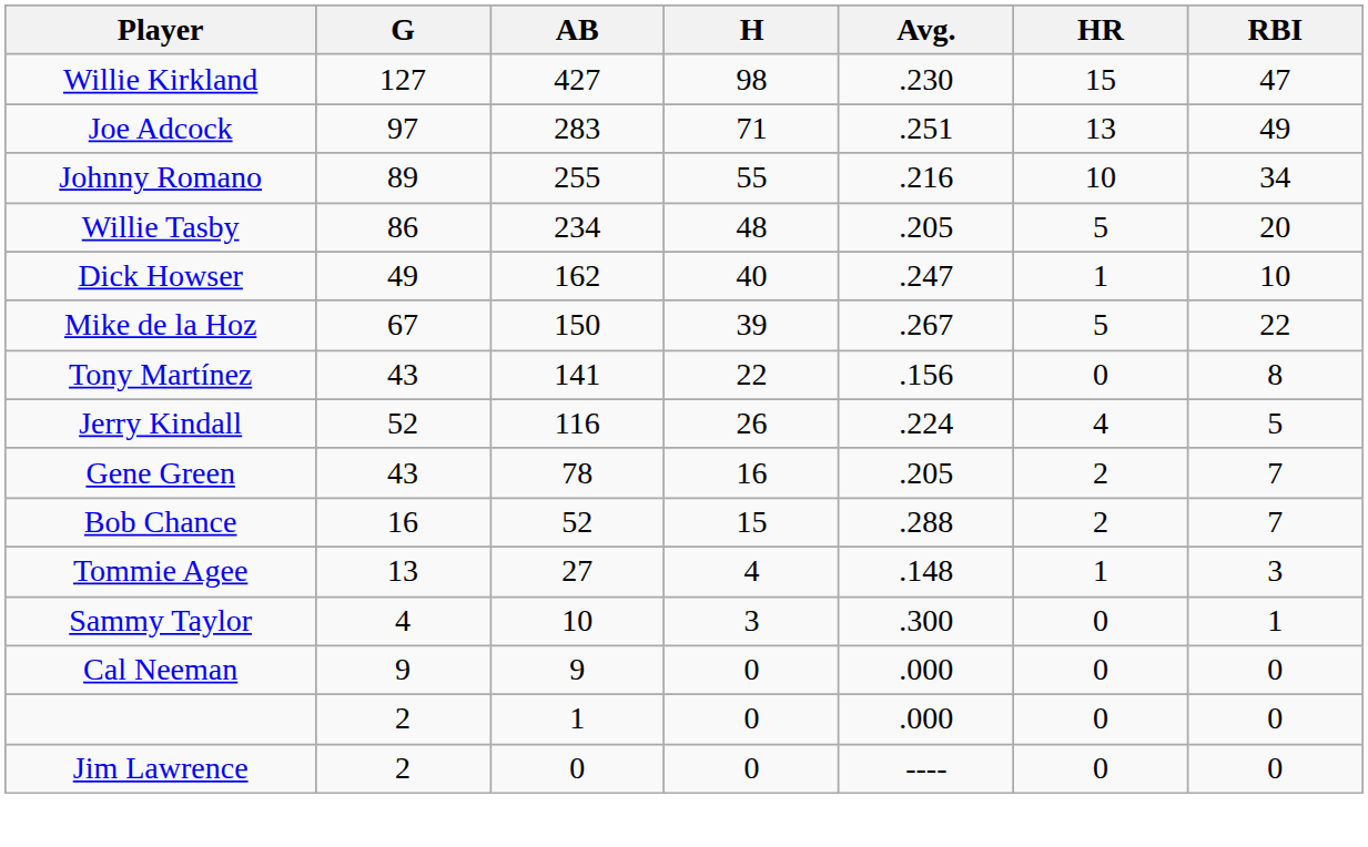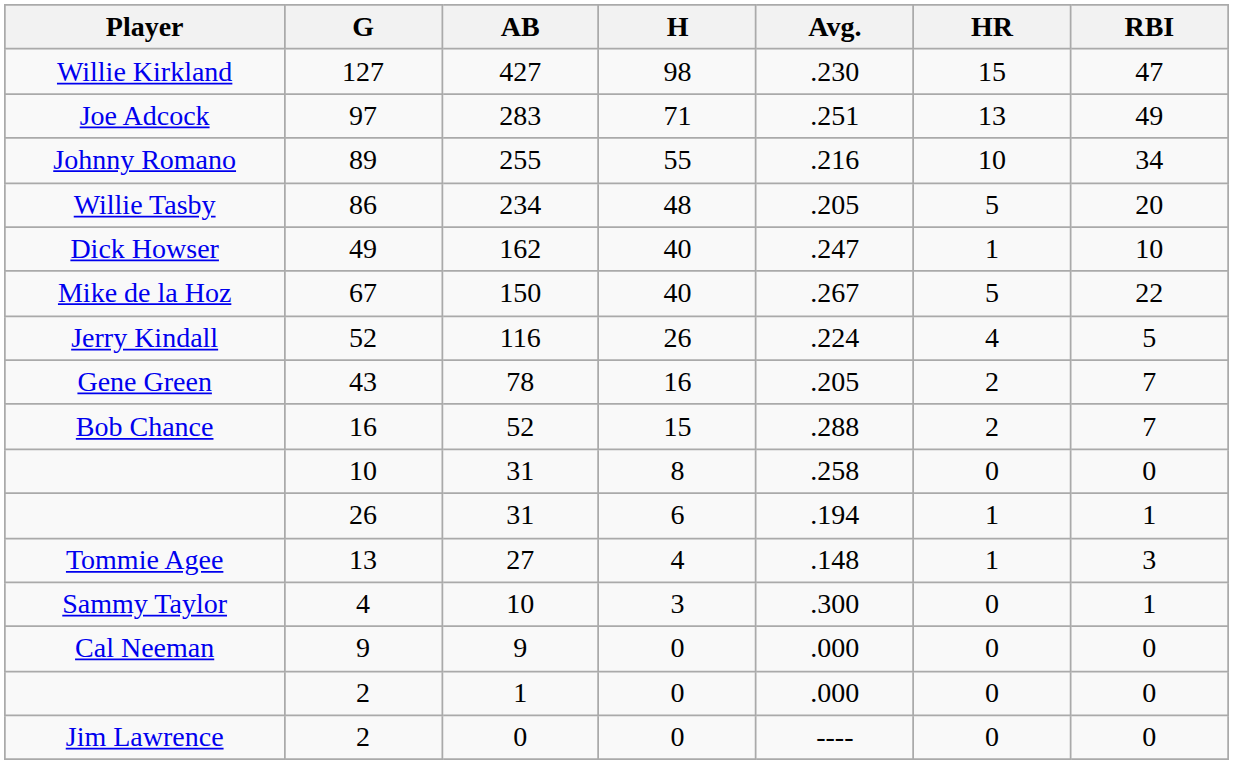 <table class="wikitable sortable">
 <tr>
 <th bgcolor="#DDDDFF" width="16%">Player</th>
 <th bgcolor="#DDDDFF" width="9%">G</th>
 <th bgcolor="#DDDDFF" width="9%">AB</th>
 <th bgcolor="#DDDDFF" width="9%">H</th>
 <th bgcolor="#DDDDFF" width="9%">Avg.</th>
 <th bgcolor="#DDDDFF" width="9%">HR</th>
 <th bgcolor="#DDDDFF" width="9%">RBI</th>
 </tr>
 <tr align="center">
 <td><a href='#'>Willie Kirkland</a></td>
 <td>127</td>
 <td>427</td>
 <td>98</td>
 <td>.230</td>
 <td>15</td>
 <td>47</td>
 </tr>
 <tr align=center>
 <td><a href='#'>Joe Adcock</a></td>
 <td>97</td>
 <td>283</td>
 <td>71</td>
 <td>.251</td>
 <td>13</td>
 <td>49</td>
 </tr>
 <tr align=center>
 <td><a href='#'>Johnny Romano</a></td>
 <td>89</td>
 <td>255</td>
 <td>55</td>
 <td>.216</td>
 <td>10</td>
 <td>34</td>
 </tr>
 <tr align=center>
 <td><a href='#'>Willie Tasby</a></td>
 <td>86</td>
 <td>234</td>
 <td>48</td>
 <td>.205</td>
 <td>5</td>
 <td>20</td>
 </tr>
 <tr align=center>
 <td><a href='#'>Dick Howser</a></td>
 <td>49</td>
 <td>162</td>
 <td>40</td>
 <td>.247</td>
 <td>1</td>
 <td>10</td>
 </tr>
 <tr align=center>
 <td><a href='#'>Mike de la Hoz</a></td>
 <td>67</td>
 <td>150</td>
-<td>39</td>
+<td>40</td>
 <td>.267</td>
 <td>5</td>
 <td>22</td>
-</tr>
-<tr align=center>
-<td><a href='#'>Tony Martínez</a></td>
-<td>43</td>
-<td>141</td>
-<td>22</td>
-<td>.156</td>
-<td>0</td>
-<td>8</td>
 </tr>
 <tr align=center>
 <td><a href='#'>Jerry Kindall</a></td>
 <td>52</td>
 <td>116</td>
 <td>26</td>
 <td>.224</td>
 <td>4</td>
 <td>5</td>
 </tr>
 <tr align=center>
 <td><a href='#'>Gene Green</a></td>
 <td>43</td>
 <td>78</td>
 <td>16</td>
 <td>.205</td>
 <td>2</td>
 <td>7</td>
 </tr>
 <tr align=center>
 <td><a href='#'>Bob Chance</a></td>
 <td>16</td>
 <td>52</td>
 <td>15</td>
 <td>.288</td>
 <td>2</td>
 <td>7</td>
+</tr>
+<tr align=center>
+<td></td>
+<td>10</td>
+<td>31</td>
+<td>8</td>
+<td>.258</td>
+<td>0</td>
+<td>0</td>
+</tr>
+<tr align="center">
+<td></td>
+<td>26</td>
+<td>31</td>
+<td>6</td>
+<td>.194</td>
+<td>1</td>
+<td>1</td>
 </tr>
 <tr align="center">
 <td><a href='#'>Tommie Agee</a></td>
 <td>13</td>
 <td>27</td>
 <td>4</td>
 <td>.148</td>
 <td>1</td>
 <td>3</td>
 </tr>
 <tr align=center>
 <td><a href='#'>Sammy Taylor</a></td>
 <td>4</td>
 <td>10</td>
 <td>3</td>
 <td>.300</td>
 <td>0</td>
 <td>1</td>
 </tr>
 <tr align=center>
 <td><a href='#'>Cal Neeman</a></td>
 <td>9</td>
 <td>9</td>
 <td>0</td>
 <td>.000</td>
 <td>0</td>
 <td>0</td>
 </tr>
 <tr align=center>
 <td></td>
 <td>2</td>
 <td>1</td>
 <td>0</td>
 <td>.000</td>
 <td>0</td>
 <td>0</td>
 </tr>
 <tr align="center">
 <td><a href='#'>Jim Lawrence</a></td>
 <td>2</td>
 <td>0</td>
 <td>0</td>
 <td>----</td>
 <td>0</td>
 <td>0</td>
 </tr>
 </table>
